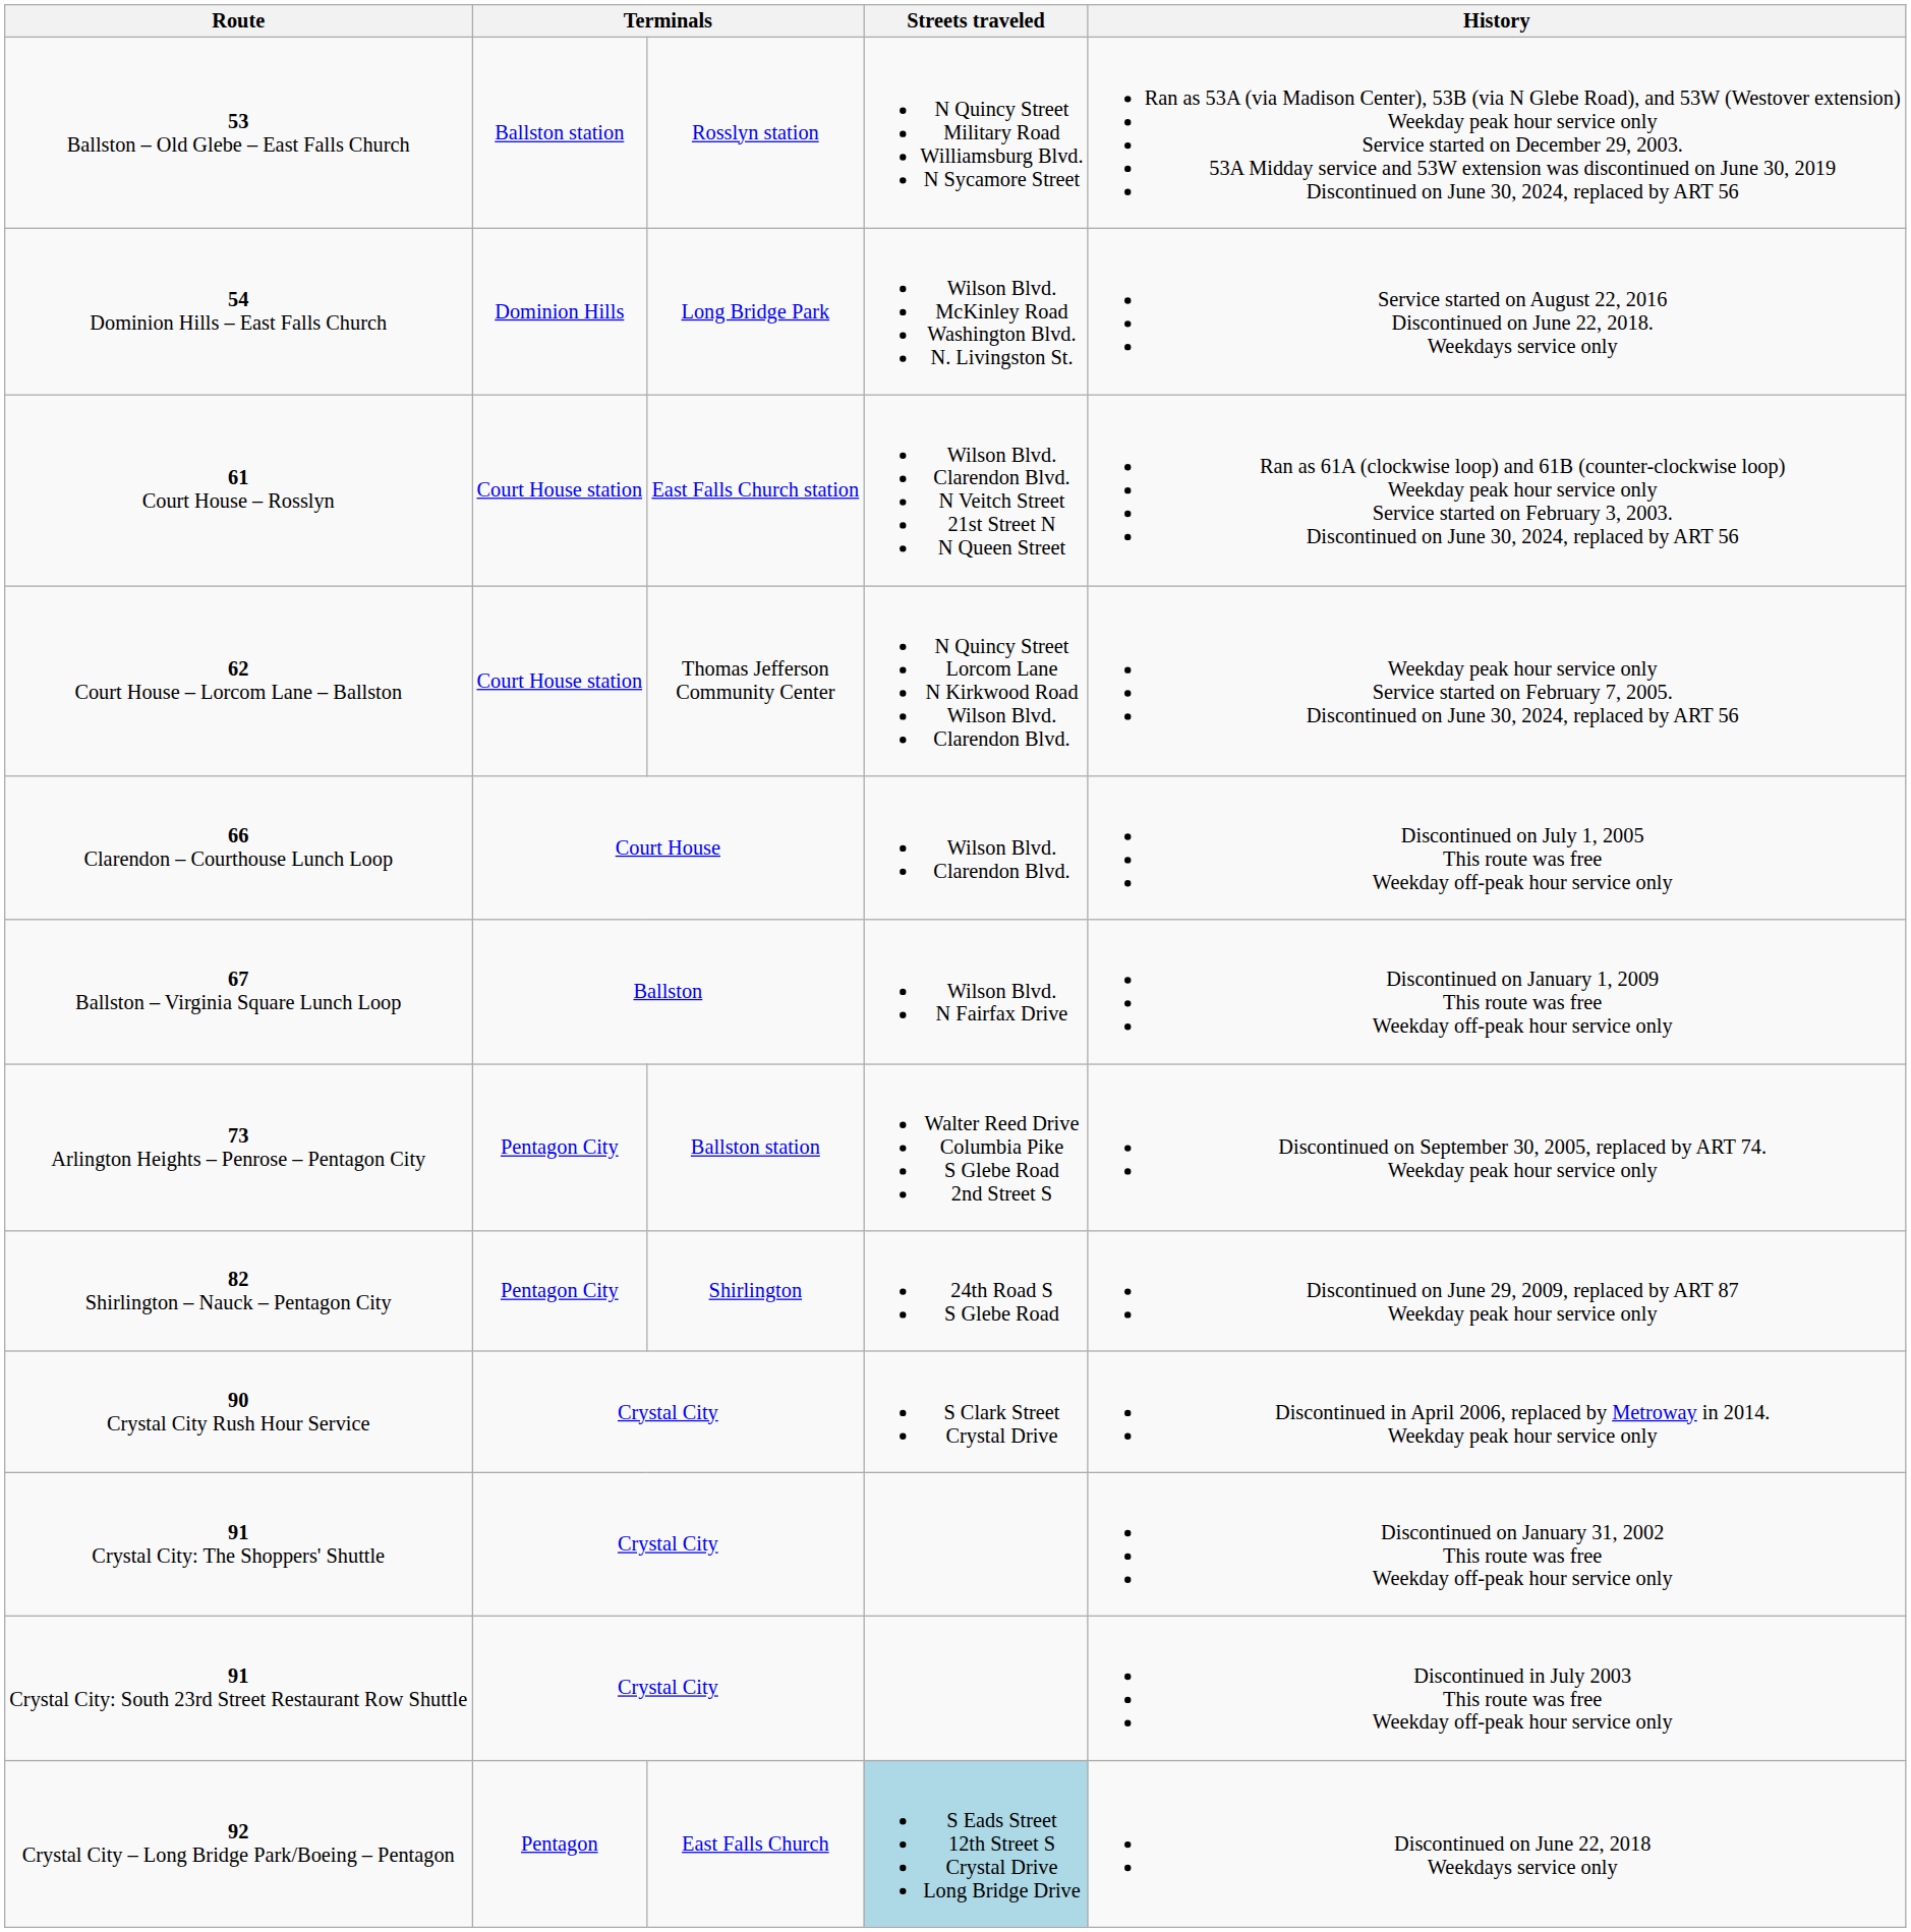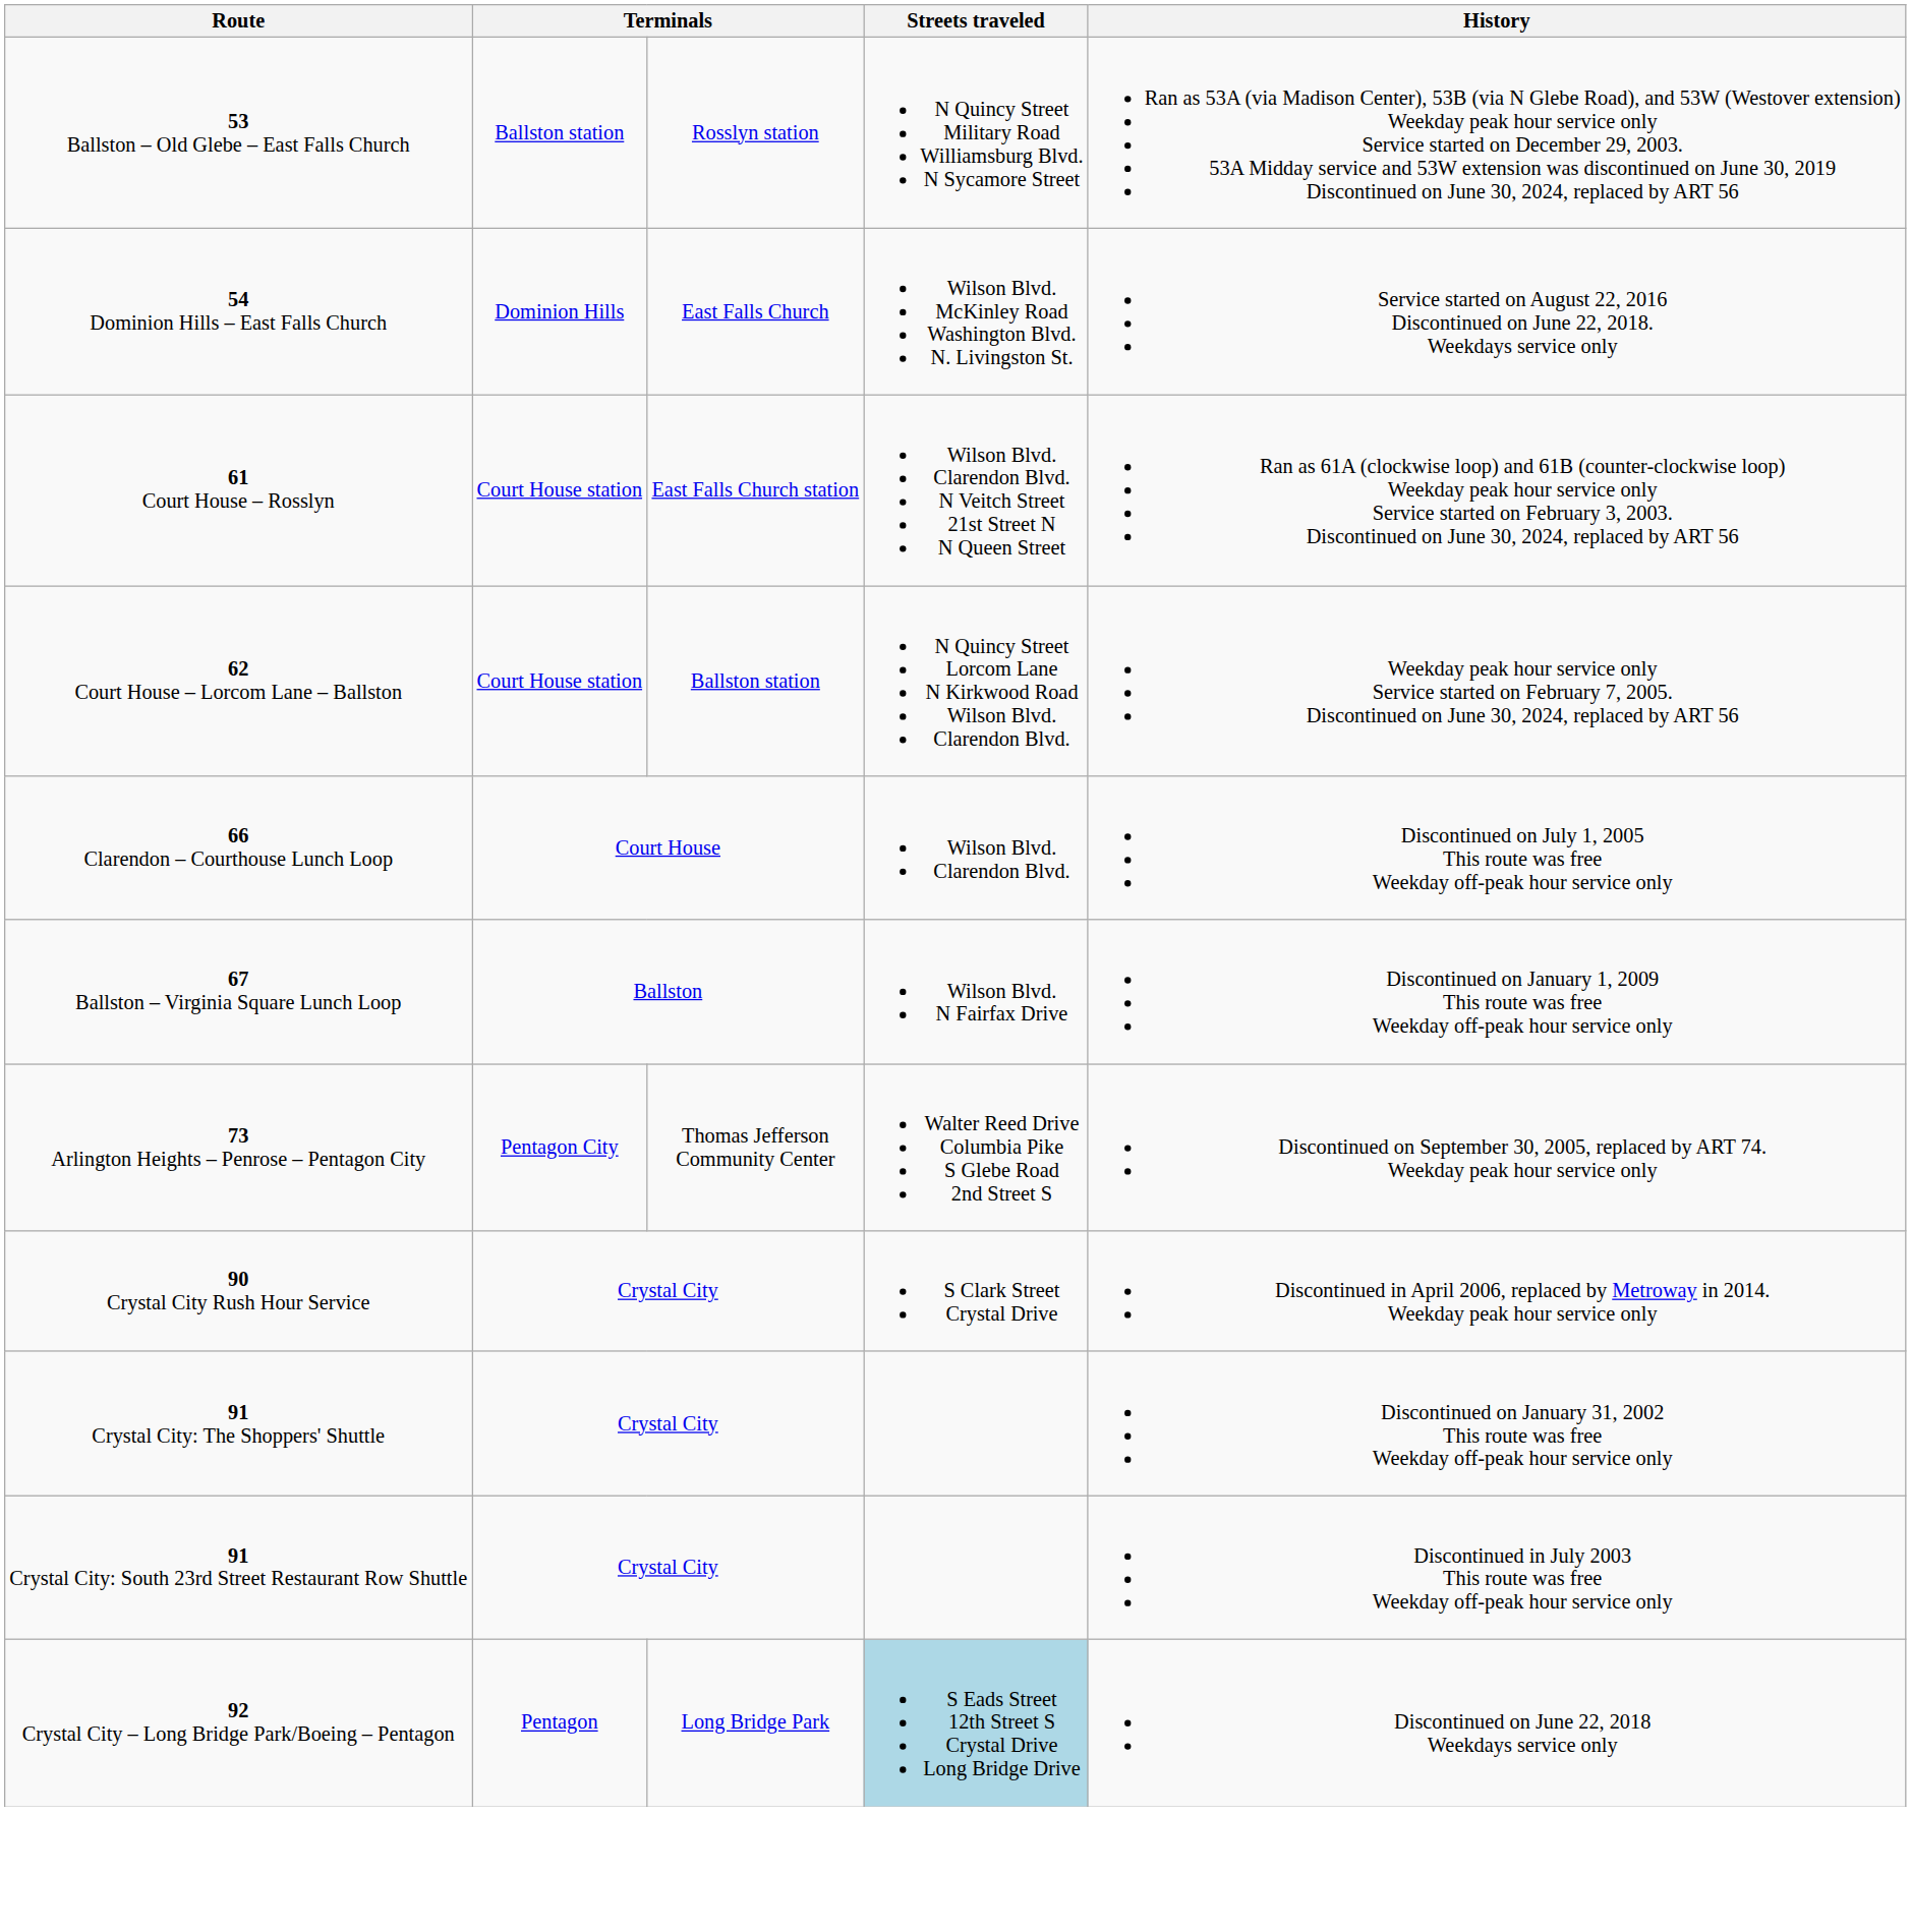 <table class=wikitable>
 <tr>
 <th>Route</th>
 <th colspan=2>Terminals</th>
 <th>Streets traveled</th>
 <th>History</th>
 </tr>
 <tr align="center">
 <td><strong>53</strong><br>Ballston – Old Glebe – East Falls Church</td>
 <td><a href='#'>Ballston station</a></td>
 <td><a href='#'>Rosslyn station</a></td>
 <td><br><ul><li>N Quincy Street</li><li>Military Road</li><li>Williamsburg Blvd.</li><li>N Sycamore Street</li></ul></td>
 <td><br><ul><li>Ran as 53A (via Madison Center), 53B (via N Glebe Road), and 53W (Westover extension)</li><li>Weekday peak hour service only</li><li>Service started on December 29, 2003.</li><li>53A Midday service and 53W extension was discontinued on June 30, 2019</li><li>Discontinued on June 30, 2024, replaced by ART 56</li></ul></td>
 </tr>
 <tr align="center">
 <td><strong>54</strong><br>Dominion Hills – East Falls Church</td>
 <td><a href='#'>Dominion Hills</a></td>
-<td><a href='#'>Long Bridge Park</a></td>
+<td><a href='#'>East Falls Church</a></td>
 <td><br><ul><li>Wilson Blvd.</li><li>McKinley Road</li><li>Washington Blvd.</li><li>N. Livingston St.</li></ul></td>
 <td><br><ul><li>Service started on August 22, 2016</li><li>Discontinued on June 22, 2018.</li><li>Weekdays service only</li></ul></td>
 </tr>
 <tr align="center">
 <td><strong>61</strong><br>Court House – Rosslyn</td>
 <td><a href='#'>Court House station</a></td>
 <td><a href='#'>East Falls Church station</a></td>
 <td><br><ul><li>Wilson Blvd.</li><li>Clarendon Blvd.</li><li>N Veitch Street</li><li>21st Street N</li><li>N Queen Street</li></ul></td>
 <td><br><ul><li>Ran as 61A (clockwise loop) and 61B (counter-clockwise loop)</li><li>Weekday peak hour service only</li><li>Service started on February 3, 2003.</li><li>Discontinued on June 30, 2024, replaced by ART 56</li></ul></td>
 </tr>
 <tr align="center">
 <td><strong>62</strong><br>Court House – Lorcom Lane – Ballston</td>
 <td><a href='#'>Court House station</a></td>
-<td>Thomas Jefferson<br>Community Center</td>
+<td><a href='#'>Ballston station</a></td>
 <td><br><ul><li>N Quincy Street</li><li>Lorcom Lane</li><li>N Kirkwood Road</li><li>Wilson Blvd.</li><li>Clarendon Blvd.</li></ul></td>
 <td><br><ul><li>Weekday peak hour service only</li><li>Service started on February 7, 2005.</li><li>Discontinued on June 30, 2024, replaced by ART 56</li></ul></td>
 </tr>
 <tr align="center">
 <td><strong>66</strong><br>Clarendon – Courthouse Lunch Loop</td>
 <td colspan=2><a href='#'>Court House</a></td>
 <td><br><ul><li>Wilson Blvd.</li><li>Clarendon Blvd.</li></ul></td>
 <td><br><ul><li>Discontinued on July 1, 2005</li><li>This route was free</li><li>Weekday off-peak hour service only</li></ul></td>
 </tr>
 <tr align="center">
 <td><strong>67</strong><br>Ballston – Virginia Square Lunch Loop</td>
 <td colspan=2><a href='#'>Ballston</a></td>
 <td><br><ul><li>Wilson Blvd.</li><li>N Fairfax Drive</li></ul></td>
 <td><br><ul><li>Discontinued on January 1, 2009</li><li>This route was free</li><li>Weekday off-peak hour service only</li></ul></td>
 </tr>
 <tr align="center">
 <td><strong>73</strong><br>Arlington Heights – Penrose – Pentagon City</td>
 <td><a href='#'>Pentagon City</a></td>
-<td><a href='#'>Ballston station</a></td>
+<td>Thomas Jefferson<br>Community Center</td>
 <td><br><ul><li>Walter Reed Drive</li><li>Columbia Pike</li><li>S Glebe Road</li><li>2nd Street S</li></ul></td>
 <td><br><ul><li>Discontinued on September 30, 2005, replaced by ART 74.</li><li>Weekday peak hour service only</li></ul></td>
-</tr>
-<tr align="center">
-<td><strong>82</strong><br>Shirlington – Nauck – Pentagon City</td>
-<td><a href='#'>Pentagon City</a></td>
-<td><a href='#'>Shirlington</a></td>
-<td><br><ul><li>24th Road S</li><li>S Glebe Road</li></ul></td>
-<td><br><ul><li>Discontinued on June 29, 2009, replaced by ART 87</li><li>Weekday peak hour service only</li></ul></td>
 </tr>
 <tr align="center">
 <td><strong>90</strong><br>Crystal City Rush Hour Service</td>
 <td colspan=2><a href='#'>Crystal City</a></td>
 <td><br><ul><li>S Clark Street</li><li>Crystal Drive</li></ul></td>
 <td><br><ul><li>Discontinued in April 2006, replaced by <a href='#'>Metroway</a> in 2014.</li><li>Weekday peak hour service only</li></ul></td>
 </tr>
 <tr align="center">
 <td><strong>91</strong><br>Crystal City: The Shoppers' Shuttle</td>
 <td colspan=2><a href='#'>Crystal City</a></td>
 <td></td>
 <td><br><ul><li>Discontinued on January 31, 2002</li><li>This route was free</li><li>Weekday off-peak hour service only</li></ul></td>
 </tr>
 <tr align="center">
 <td><strong>91</strong><br>Crystal City: South 23rd Street Restaurant Row Shuttle</td>
 <td colspan=2><a href='#'>Crystal City</a></td>
 <td></td>
 <td><br><ul><li>Discontinued in July 2003</li><li>This route was free</li><li>Weekday off-peak hour service only</li></ul></td>
 </tr>
 <tr align="center">
 <td><strong>92</strong><br>Crystal City – Long Bridge Park/Boeing – Pentagon</td>
 <td><a href='#'>Pentagon</a></td>
-<td><a href='#'>East Falls Church</a></td>
+<td><a href='#'>Long Bridge Park</a></td>
 <td style="background: lightblue;"><br><ul><li>S Eads Street</li><li>12th Street S</li><li>Crystal Drive</li><li>Long Bridge Drive</li></ul></td>
 <td><br><ul><li>Discontinued on June 22, 2018</li><li>Weekdays service only</li></ul></td>
 </tr>
 </table>
